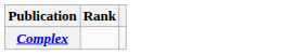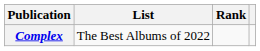 <table class="wikitable sortable plainrowheaders" style="border:none; margin:0;">
 <tr>
 <th scope="col">Publication</th>
+<th scope="col" class="unsortable">List</th>
 <th scope="col" data-sort-type="number">Rank</th>
 <th scope="col" class="unsortable"></th>
 </tr>
 <tr>
 <th scope="row"><em><a href='#'>Complex</a></em></th>
+<td>The Best Albums of 2022</td>
 <td></td>
 <td></td>
 </tr>
 </table>
